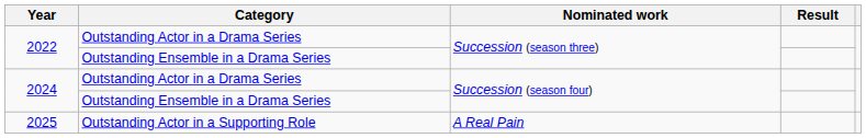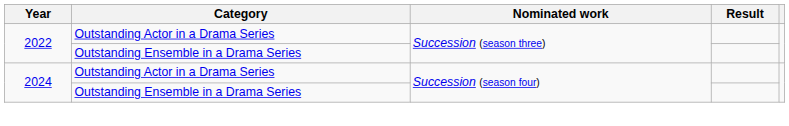 <table class=wikitable>
 <tr>
 <th scope="col" style="width:5em;">Year</th>
 <th scope="col" style="width:27em;">Category</th>
 <th scope="col" style="width:24em;">Nominated work</th>
 <th scope="col" style="width:5em;">Result</th>
 <th></th>
 </tr>
 <tr>
 <td style="text-align:center;" rowspan="2"><a href='#'>2022</a></td>
 <td><a href='#'>Outstanding Actor in a Drama Series</a></td>
 <td rowspan="2"><em><a href='#'>Succession</a></em> <small>(<a href='#'>season three</a>)</small></td>
 <td></td>
 <td align="center" rowspan="2"></td>
 </tr>
 <tr>
 <td><a href='#'>Outstanding Ensemble in a Drama Series</a></td>
 <td></td>
 </tr>
 <tr>
 <td align="center" rowspan="2"><a href='#'>2024</a></td>
 <td><a href='#'>Outstanding Actor in a Drama Series</a></td>
 <td rowspan="2"><em><a href='#'>Succession</a></em> <small>(<a href='#'>season four</a>)</small></td>
 <td></td>
 <td align="center" rowspan="2"></td>
 </tr>
 <tr>
 <td><a href='#'>Outstanding Ensemble in a Drama Series</a></td>
 <td></td>
 </tr>
-<tr>
-<td align="center"><a href='#'>2025</a></td>
-<td><a href='#'>Outstanding Actor in a Supporting Role</a></td>
-<td><em><a href='#'>A Real Pain</a></em></td>
-<td></td>
-<td align="center"></td>
-</tr>
 </table>
